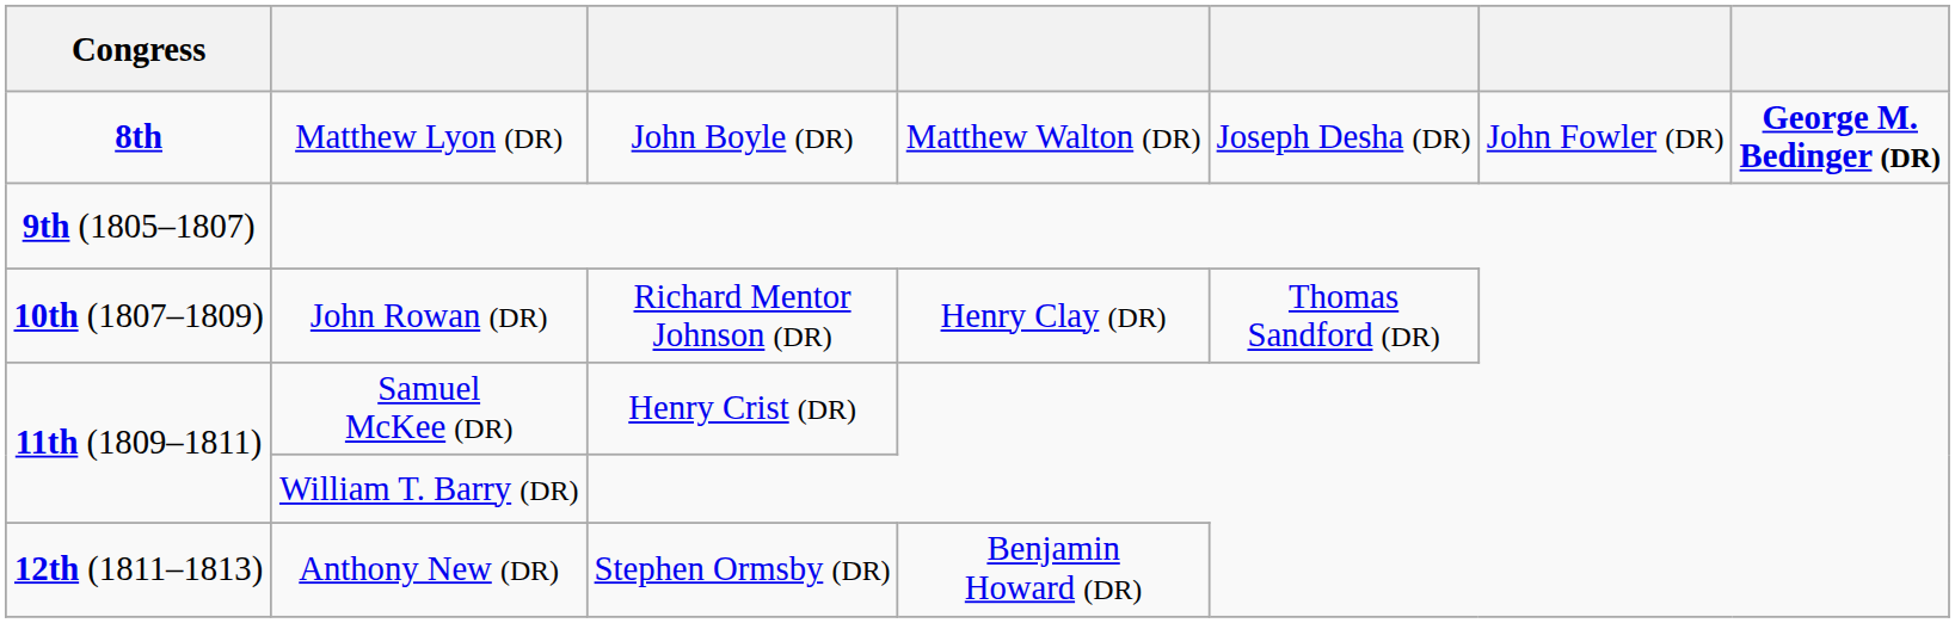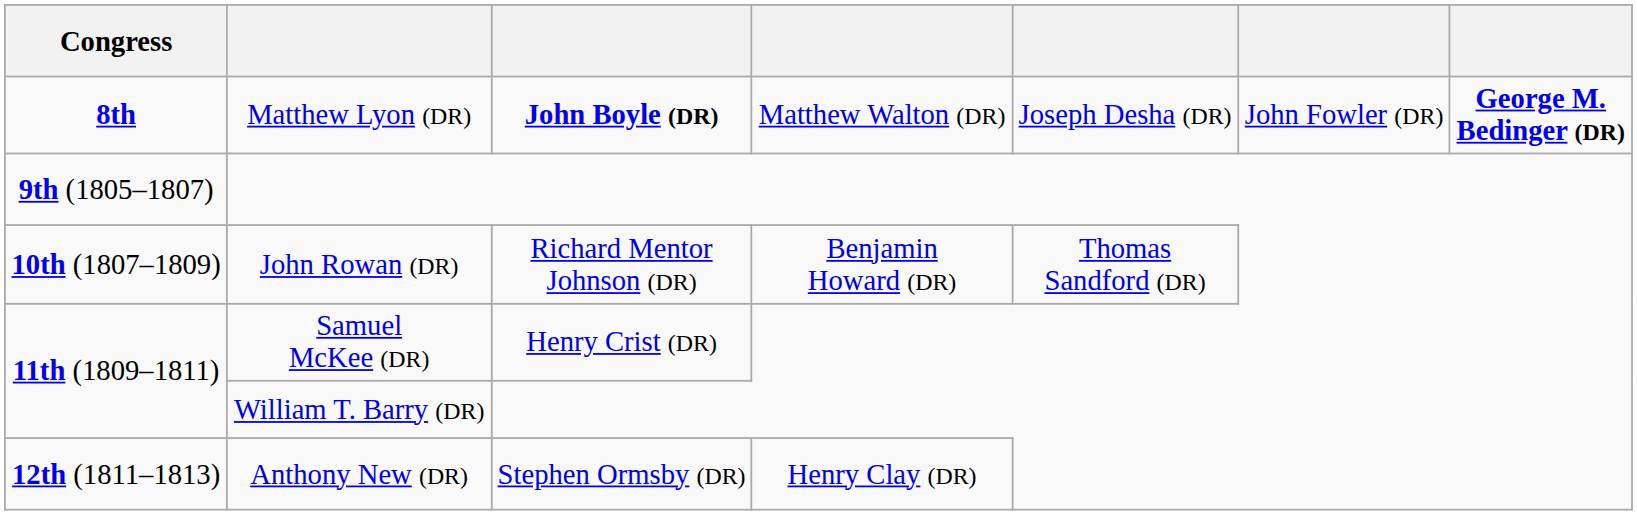 <table class=wikitable style="text-align:center">
 <tr style="height:2.5em">
 <th>Congress</th>
 <th></th>
 <th></th>
 <th></th>
 <th></th>
 <th></th>
 <th></th>
 </tr>
 <tr style="height:2.5em">
 <td><strong><a href='#'>8th</a></strong> </td>
 <td><a href='#'>Matthew Lyon</a> <small>(DR)</small></td>
-<td><a href='#'>John Boyle</a> <small>(DR)</small></td>
+<td><strong><a href='#'>John Boyle</a> <small>(DR)</small></strong></td>
 <td><a href='#'>Matthew Walton</a> <small>(DR)</small></td>
 <td><a href='#'>Joseph Desha</a> <small>(DR)</small></td>
 <td><a href='#'>John Fowler</a> <small>(DR)</small></td>
 <td><strong><a href='#'>George M.<br>Bedinger</a> <small>(DR)</small></strong></td>
 </tr>
 <tr style="height:2.5em">
 <td><strong><a href='#'>9th</a></strong> (1805–1807)</td>
 </tr>
 <tr style="height:2.5em">
 <td><strong><a href='#'>10th</a></strong> (1807–1809)</td>
 <td><a href='#'>John Rowan</a> <small>(DR)</small></td>
 <td><a href='#'>Richard Mentor<br>Johnson</a> <small>(DR)</small></td>
-<td><a href='#'>Henry Clay</a> <small>(DR)</small></td>
+<td><a href='#'>Benjamin<br>Howard</a> <small>(DR)</small></td>
 <td><a href='#'>Thomas<br>Sandford</a> <small>(DR)</small></td>
 </tr>
 <tr style="height:1.5em">
 <td rowspan=2><strong><a href='#'>11th</a></strong> (1809–1811)</td>
 <td><a href='#'>Samuel<br>McKee</a> <small>(DR)</small></td>
 <td><a href='#'>Henry Crist</a> <small>(DR)</small></td>
 </tr>
 <tr style="height:2em">
 <td><a href='#'>William T. Barry</a> <small>(DR)</small></td>
 </tr>
 <tr style="height:2.5em">
 <td><strong><a href='#'>12th</a></strong> (1811–1813)</td>
 <td><a href='#'>Anthony New</a> <small>(DR)</small></td>
 <td><a href='#'>Stephen Ormsby</a> <small>(DR)</small></td>
-<td><a href='#'>Benjamin<br>Howard</a> <small>(DR)</small></td>
+<td><a href='#'>Henry Clay</a> <small>(DR)</small></td>
 </tr>
 </table>
